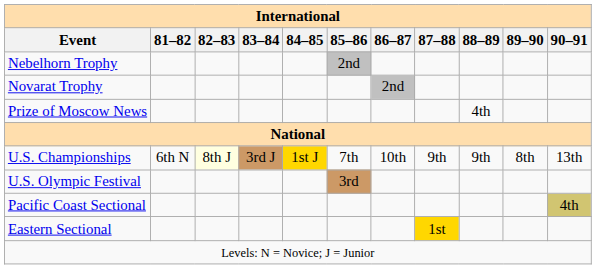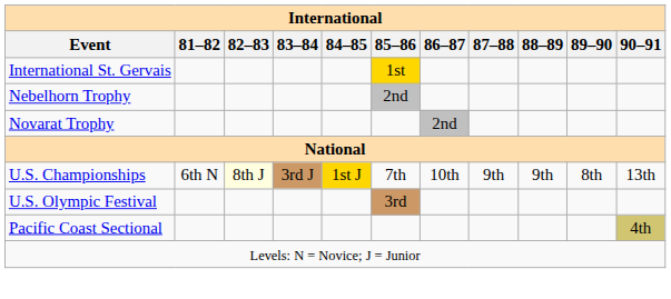 <table class="wikitable" style="text-align:center">
 <tr>
 <th colspan=11 align=center style="background-color: #ffdead; ">International</th>
 </tr>
 <tr>
 <th>Event</th>
 <th>81–82</th>
 <th>82–83</th>
 <th>83–84</th>
 <th>84–85</th>
 <th>85–86</th>
 <th>86–87</th>
 <th>87–88</th>
 <th>88–89</th>
 <th>89–90</th>
 <th>90–91</th>
+</tr>
+<tr>
+<td align=left><a href='#'>International St. Gervais</a></td>
+<td></td>
+<td></td>
+<td></td>
+<td></td>
+<td bgcolor=gold>1st</td>
+<td></td>
+<td></td>
+<td></td>
+<td></td>
+<td></td>
 </tr>
 <tr>
 <td align=left><a href='#'>Nebelhorn Trophy</a></td>
 <td></td>
 <td></td>
 <td></td>
 <td></td>
 <td bgcolor=silver>2nd</td>
 <td></td>
 <td></td>
 <td></td>
 <td></td>
 <td></td>
 </tr>
 <tr>
 <td align=left><a href='#'>Novarat Trophy</a></td>
 <td></td>
 <td></td>
 <td></td>
 <td></td>
 <td></td>
 <td bgcolor=silver>2nd</td>
 <td></td>
 <td></td>
-<td></td>
-<td></td>
-</tr>
-<tr>
-<td align=left><a href='#'>Prize of Moscow News</a></td>
-<td></td>
-<td></td>
-<td></td>
-<td></td>
-<td></td>
-<td></td>
-<td></td>
-<td>4th</td>
 <td></td>
 <td></td>
 </tr>
 <tr>
 <th colspan=11 align=center style="background-color: #ffdead; ">National</th>
 </tr>
 <tr>
 <td align=left><a href='#'>U.S. Championships</a></td>
 <td>6th N</td>
 <td style="background: lightyellow;">8th J</td>
 <td bgcolor=cc9966>3rd J</td>
 <td bgcolor=gold>1st J</td>
 <td>7th</td>
 <td>10th</td>
 <td>9th</td>
 <td>9th</td>
 <td>8th</td>
 <td>13th</td>
 </tr>
 <tr>
 <td align=left><a href='#'>U.S. Olympic Festival</a></td>
 <td></td>
 <td></td>
 <td></td>
 <td></td>
 <td bgcolor=cc9966>3rd</td>
 <td></td>
 <td></td>
 <td></td>
 <td></td>
 <td></td>
 </tr>
 <tr>
 <td align=left><a href='#'>Pacific Coast Sectional</a></td>
 <td></td>
 <td></td>
 <td></td>
 <td></td>
 <td></td>
 <td></td>
 <td></td>
 <td></td>
 <td></td>
 <td bgcolor=d1c571>4th</td>
 </tr>
 <tr>
-<td align=left><a href='#'>Eastern Sectional</a></td>
-<td></td>
-<td></td>
-<td></td>
-<td></td>
-<td></td>
-<td></td>
-<td bgcolor=gold>1st</td>
-<td></td>
-<td></td>
-<td></td>
-</tr>
-<tr>
 <td colspan=11 align=center><small> Levels: N = Novice; J = Junior </small></td>
 </tr>
 </table>
